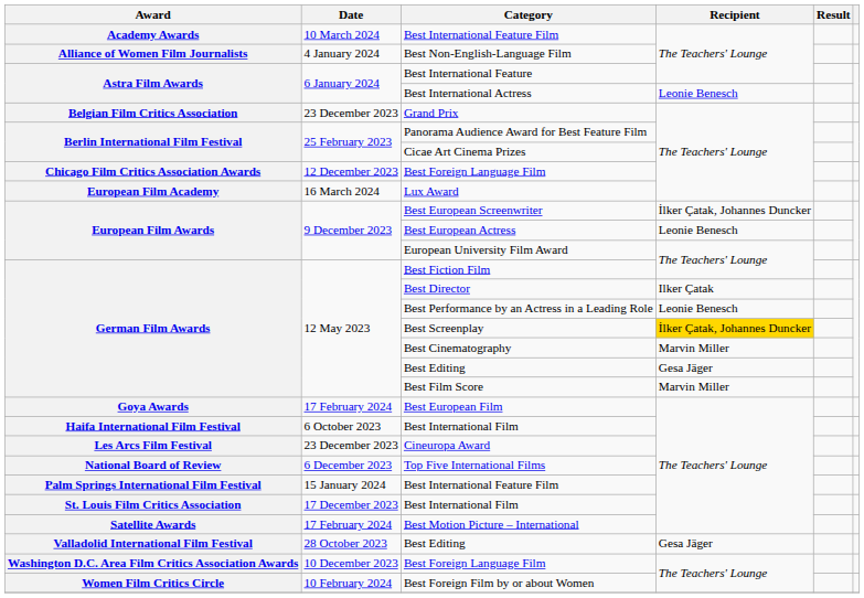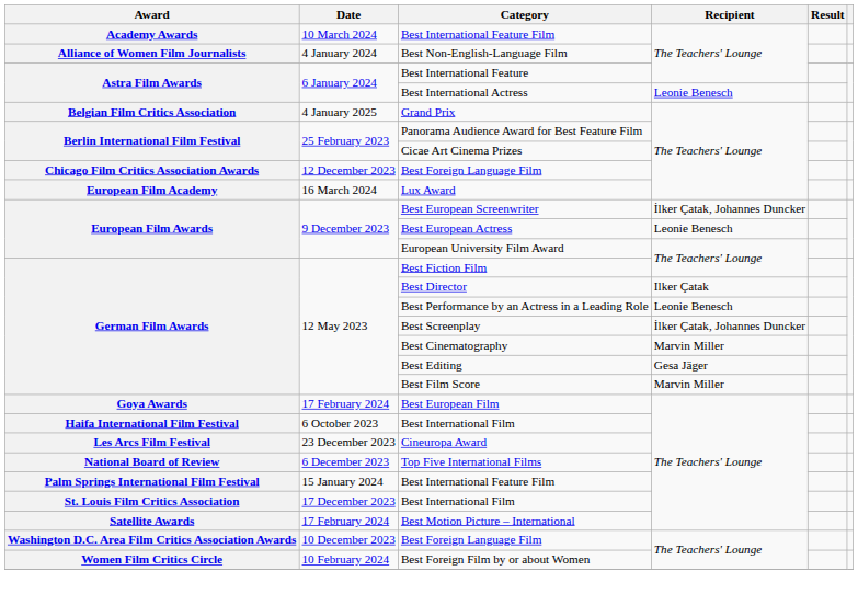 <table class="wikitable sortable plainrowheaders">
 <tr>
 <th scope="col">Award</th>
 <th scope="col">Date</th>
 <th scope="col">Category</th>
 <th scope="col">Recipient</th>
 <th scope="col">Result</th>
 <th scope="col" class="unsortable"></th>
 </tr>
 <tr>
 <th scope="row"><a href='#'>Academy Awards</a></th>
 <td><a href='#'>10 March 2024</a></td>
 <td><a href='#'>Best International Feature Film</a></td>
 <td rowspan="3"><em>The Teachers' Lounge</em></td>
 <td></td>
 <td align="center"></td>
 </tr>
 <tr>
 <th scope="row"><a href='#'>Alliance of Women Film Journalists</a></th>
 <td>4 January 2024</td>
 <td>Best Non-English-Language Film</td>
 <td></td>
 <td align="center"></td>
 </tr>
 <tr>
 <th scope="row" rowspan="2"><a href='#'>Astra Film Awards</a></th>
 <td rowspan="2"><a href='#'>6 January 2024</a></td>
 <td>Best International Feature</td>
 <td></td>
 <td align="center" rowspan="2"></td>
 </tr>
 <tr>
 <td>Best International Actress</td>
 <td><a href='#'>Leonie Benesch</a></td>
 <td></td>
 </tr>
 <tr>
 <th scope="row"><a href='#'>Belgian Film Critics Association</a></th>
-<td>23 December 2023</td>
+<td>4 January 2025</td>
 <td><a href='#'>Grand Prix</a></td>
 <td rowspan="5"><em>The Teachers' Lounge</em></td>
 <td></td>
 <td align="center"></td>
 </tr>
 <tr>
 <th rowspan="2" scope="row"><a href='#'>Berlin International Film Festival</a></th>
 <td rowspan="2"><a href='#'>25 February 2023</a></td>
 <td>Panorama Audience Award for Best Feature Film</td>
 <td></td>
 <td rowspan="2" align="center"></td>
 </tr>
 <tr>
 <td>Cicae Art Cinema Prizes</td>
 <td></td>
 </tr>
 <tr>
 <th scope="row"><a href='#'>Chicago Film Critics Association Awards</a></th>
 <td><a href='#'>12 December 2023</a></td>
 <td><a href='#'>Best Foreign Language Film</a></td>
 <td></td>
 <td align="center"></td>
 </tr>
 <tr>
 <th scope="row"><a href='#'>European Film Academy</a></th>
 <td>16 March 2024</td>
 <td><a href='#'>Lux Award</a></td>
 <td></td>
 <td align="center"></td>
 </tr>
 <tr>
 <th rowspan="3" scope="row"><a href='#'>European Film Awards</a></th>
 <td rowspan="3"><a href='#'>9 December 2023</a></td>
 <td><a href='#'>Best European Screenwriter</a></td>
 <td>İlker Çatak, Johannes Duncker</td>
 <td></td>
 <td rowspan="3"  align="center"></td>
 </tr>
 <tr>
 <td><a href='#'>Best European Actress</a></td>
 <td>Leonie Benesch</td>
 <td></td>
 </tr>
 <tr>
 <td>European University Film Award</td>
 <td rowspan="2"><em>The Teachers' Lounge</em></td>
 <td></td>
 </tr>
 <tr>
 <th rowspan="7" scope="row"><a href='#'>German Film Awards</a></th>
 <td rowspan="7">12 May 2023</td>
 <td><a href='#'>Best Fiction Film</a></td>
 <td></td>
 <td rowspan="7" align="center"></td>
 </tr>
 <tr>
 <td><a href='#'>Best Director</a></td>
 <td>Ilker Çatak</td>
 <td></td>
 </tr>
 <tr>
 <td>Best Performance by an Actress in a Leading Role</td>
 <td>Leonie Benesch</td>
 <td></td>
 </tr>
 <tr>
 <td>Best Screenplay</td>
-<td style="background: gold;">İlker Çatak, Johannes Duncker</td>
+<td>İlker Çatak, Johannes Duncker</td>
 <td></td>
 </tr>
 <tr>
 <td>Best Cinematography</td>
 <td>Marvin Miller</td>
 <td></td>
 </tr>
 <tr>
 <td>Best Editing</td>
 <td>Gesa Jäger</td>
 <td></td>
 </tr>
 <tr>
 <td>Best Film Score</td>
 <td>Marvin Miller</td>
 <td></td>
 </tr>
 <tr>
 <th scope="row"><a href='#'>Goya Awards</a></th>
 <td><a href='#'>17 February 2024</a></td>
 <td><a href='#'>Best European Film</a></td>
 <td rowspan="7"><em>The Teachers' Lounge</em></td>
 <td></td>
 <td align="center"></td>
 </tr>
 <tr>
 <th scope="row"><a href='#'>Haifa International Film Festival</a></th>
 <td>6 October 2023</td>
 <td>Best International Film</td>
 <td></td>
 <td align="center"></td>
 </tr>
 <tr>
 <th scope="row"><a href='#'>Les Arcs Film Festival</a></th>
 <td>23 December 2023</td>
 <td><a href='#'>Cineuropa Award</a></td>
 <td></td>
 <td align="center"></td>
 </tr>
 <tr>
 <th scope="row"><a href='#'>National Board of Review</a></th>
 <td><a href='#'>6 December 2023</a></td>
 <td><a href='#'>Top Five International Films</a></td>
 <td></td>
 <td align="center"></td>
 </tr>
 <tr>
 <th scope="row"><a href='#'>Palm Springs International Film Festival</a></th>
 <td>15 January 2024</td>
 <td>Best International Feature Film</td>
 <td></td>
 <td align="center"></td>
 </tr>
 <tr>
 <th scope="row"><a href='#'>St. Louis Film Critics Association</a></th>
 <td><a href='#'>17 December 2023</a></td>
 <td>Best International Film</td>
 <td></td>
 <td align="center"></td>
 </tr>
 <tr>
 <th scope="row"><a href='#'>Satellite Awards</a></th>
 <td><a href='#'>17 February 2024</a></td>
 <td><a href='#'>Best Motion Picture – International</a></td>
 <td></td>
 <td align="center"></td>
 </tr>
 <tr>
-<th scope="row"><a href='#'>Valladolid International Film Festival</a></th>
-<td><a href='#'>28 October 2023</a></td>
-<td>Best Editing</td>
-<td>Gesa Jäger</td>
-<td></td>
-<td align = "center"></td>
-</tr>
-<tr>
 <th scope="row"><a href='#'>Washington D.C. Area Film Critics Association Awards</a></th>
 <td><a href='#'>10 December 2023</a></td>
 <td><a href='#'>Best Foreign Language Film</a></td>
 <td rowspan="2"><em>The Teachers' Lounge</em></td>
 <td></td>
 <td align="center"></td>
 </tr>
 <tr>
 <th scope="row"><a href='#'>Women Film Critics Circle</a></th>
 <td><a href='#'>10 February 2024</a></td>
 <td>Best Foreign Film by or about Women</td>
 <td></td>
 <td align="center"></td>
 </tr>
 <tr>
 </tr>
 </table>
